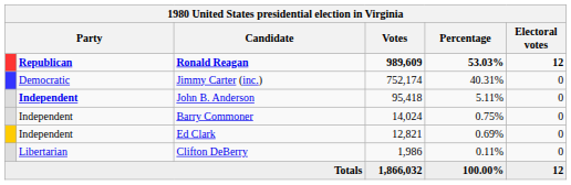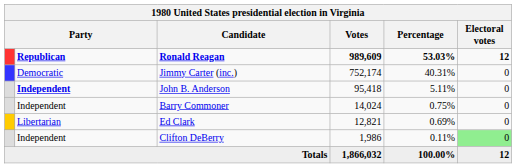 <table class="wikitable" style="font-size: 95%;">
 <tr>
 <th colspan="6">1980 United States presidential election in Virginia</th>
 </tr>
 <tr>
 <th colspan="2" style="width: 15em">Party</th>
 <th style="width: 17em">Candidate</th>
 <th style="width: 5em">Votes</th>
 <th style="width: 7em">Percentage</th>
 <th style="width: 5em">Electoral votes</th>
 </tr>
 <tr>
 <th style="background:#f33; width:3px;"></th>
 <td style="width: 130px"><strong><a href='#'>Republican</a></strong></td>
 <td><strong><a href='#'>Ronald Reagan</a></strong></td>
 <td style="text-align:right;"><strong>989,609</strong></td>
 <td style="text-align:right;"><strong>53.03%</strong></td>
 <td style="text-align:right;"><strong>12</strong></td>
 </tr>
 <tr>
 <th style="background:#33f; width:3px;"></th>
 <td style="width: 130px"><a href='#'>Democratic</a></td>
 <td><a href='#'>Jimmy Carter</a> (<a href='#'>inc.</a>)</td>
 <td style="text-align:right;">752,174</td>
 <td style="text-align:right;">40.31%</td>
 <td style="text-align:right;">0</td>
 </tr>
 <tr>
 <th style="background:#DDDDDD; width:3px;"></th>
 <td style="width: 130px"><strong><a href='#'>Independent</a></strong></td>
 <td><a href='#'>John B. Anderson</a></td>
 <td style="text-align:right;">95,418</td>
 <td style="text-align:right;">5.11%</td>
 <td style="text-align:right;">0</td>
 </tr>
 <tr>
 <th style="background:#DDDDDD; width:3px;"></th>
 <td style="width: 130px">Independent</td>
 <td><a href='#'>Barry Commoner</a></td>
 <td style="text-align:right;">14,024</td>
 <td style="text-align:right;">0.75%</td>
 <td style="text-align:right;">0</td>
 </tr>
 <tr>
 <th style="background:#FFCC00; width:3px;"></th>
-<td style="width: 130px">Independent</td>
+<td style="width: 130px"><a href='#'>Libertarian</a></td>
 <td><a href='#'>Ed Clark</a></td>
 <td style="text-align:right;">12,821</td>
 <td style="text-align:right;">0.69%</td>
 <td style="text-align:right;">0</td>
 </tr>
 <tr>
 <th style="background:#DDDDDD; width:3px;"></th>
-<td style="width: 130px"><a href='#'>Libertarian</a></td>
+<td style="width: 130px">Independent</td>
 <td><a href='#'>Clifton DeBerry</a></td>
 <td style="text-align:right;">1,986</td>
 <td style="text-align:right;">0.11%</td>
-<td style="text-align:right;">0</td>
+<td style="background: lightgreen; text-align:right;">0</td>
 </tr>
 <tr style="background:#eee; text-align:right;">
 <td colspan="3"><strong>Totals</strong></td>
 <td><strong>1,866,032</strong></td>
 <td><strong>100.00%</strong></td>
 <td><strong>12</strong></td>
 </tr>
 </table>
